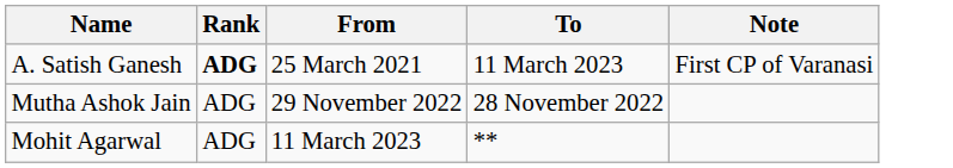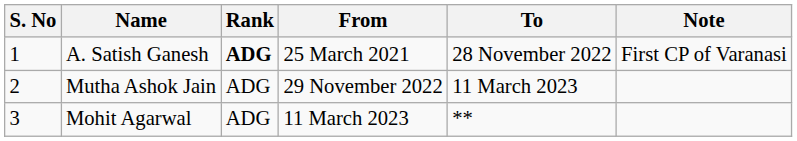 <table class="wikitable">
 <tr>
+<th>S. No</th>
 <th>Name</th>
 <th>Rank</th>
 <th>From</th>
 <th>To</th>
 <th>Note</th>
 </tr>
 <tr>
+<td>1</td>
 <td>A. Satish Ganesh</td>
 <td><strong>ADG</strong></td>
 <td>25 March 2021</td>
-<td>11 March 2023</td>
+<td>28 November 2022</td>
 <td>First CP of Varanasi</td>
 </tr>
 <tr>
+<td>2</td>
 <td>Mutha Ashok Jain</td>
 <td>ADG</td>
 <td>29 November 2022</td>
-<td>28 November 2022</td>
+<td>11 March 2023</td>
 <td></td>
 </tr>
 <tr>
+<td>3</td>
 <td>Mohit Agarwal</td>
 <td>ADG</td>
 <td>11 March 2023</td>
 <td>**</td>
 <td></td>
 </tr>
 </table>
